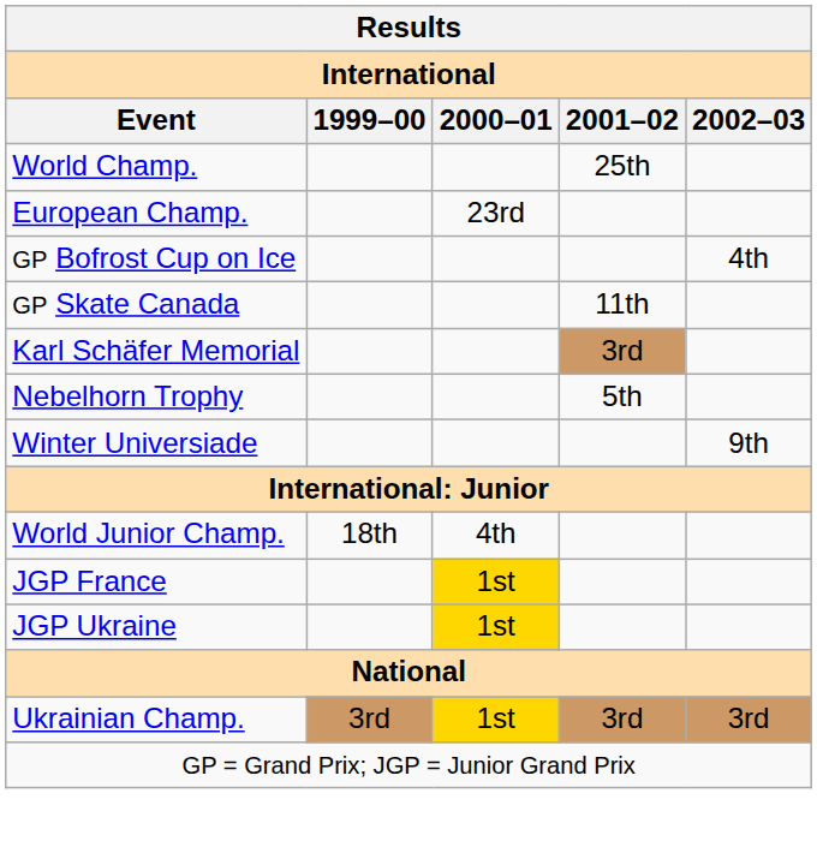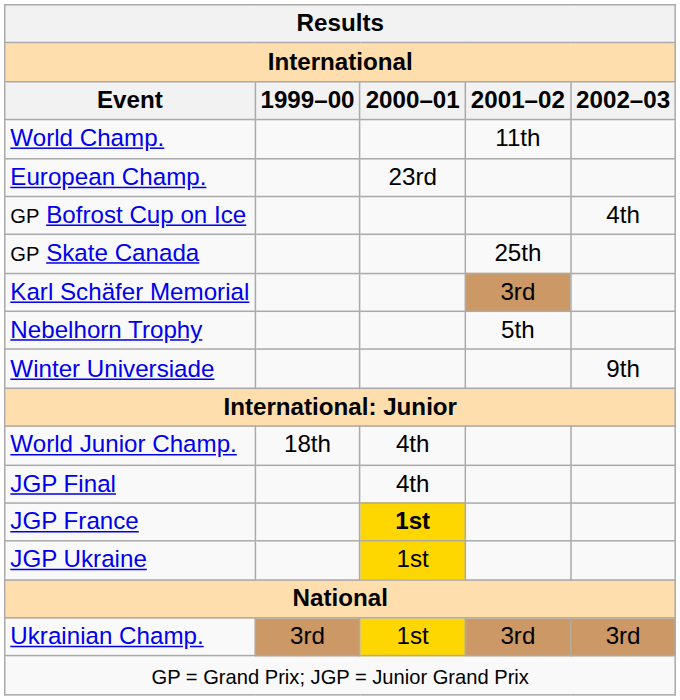 <table class="wikitable" style="text-align:center">
 <tr>
 <th colspan=5 align=center><strong>Results</strong></th>
 </tr>
 <tr>
 <th style="background-color: #ffdead; " colspan=5 align=center><strong>International</strong></th>
 </tr>
 <tr>
 <th>Event</th>
 <th>1999–00</th>
 <th>2000–01</th>
 <th>2001–02</th>
 <th>2002–03</th>
 </tr>
 <tr>
 <td align=left><a href='#'>World Champ.</a></td>
 <td></td>
 <td></td>
-<td>25th</td>
+<td>11th</td>
 <td></td>
 </tr>
 <tr>
 <td align=left><a href='#'>European Champ.</a></td>
 <td></td>
 <td>23rd</td>
 <td></td>
 <td></td>
 </tr>
 <tr>
 <td align=left><small>GP</small> <a href='#'>Bofrost Cup on Ice</a></td>
 <td></td>
 <td></td>
 <td></td>
 <td>4th</td>
 </tr>
 <tr>
 <td align=left><small>GP</small> <a href='#'>Skate Canada</a></td>
 <td></td>
 <td></td>
-<td>11th</td>
+<td>25th</td>
 <td></td>
 </tr>
 <tr>
 <td align=left><a href='#'>Karl Schäfer Memorial</a></td>
 <td></td>
 <td></td>
 <td bgcolor=cc9966>3rd</td>
 <td></td>
 </tr>
 <tr>
 <td align=left><a href='#'>Nebelhorn Trophy</a></td>
 <td></td>
 <td></td>
 <td>5th</td>
 <td></td>
 </tr>
 <tr>
 <td align=left><a href='#'>Winter Universiade</a></td>
 <td></td>
 <td></td>
 <td></td>
 <td>9th</td>
 </tr>
 <tr>
 <th style="background-color: #ffdead; " colspan=5 align=center><strong>International: Junior</strong></th>
 </tr>
 <tr>
 <td align=left><a href='#'>World Junior Champ.</a></td>
 <td>18th</td>
 <td>4th</td>
 <td></td>
 <td></td>
 </tr>
 <tr>
+<td align=left><a href='#'>JGP Final</a></td>
+<td></td>
+<td>4th</td>
+<td></td>
+<td></td>
+</tr>
+<tr>
 <td align=left><a href='#'>JGP France</a></td>
 <td></td>
-<td bgcolor=gold>1st</td>
+<td bgcolor=gold><strong>1st</strong></td>
 <td></td>
 <td></td>
 </tr>
 <tr>
 <td align=left><a href='#'>JGP Ukraine</a></td>
 <td></td>
 <td bgcolor=gold>1st</td>
 <td></td>
 <td></td>
 </tr>
 <tr>
 <th style="background-color: #ffdead; " colspan=5 align=center><strong>National</strong></th>
 </tr>
 <tr>
 <td align=left><a href='#'>Ukrainian Champ.</a></td>
 <td bgcolor=cc9966>3rd</td>
 <td bgcolor=gold>1st</td>
 <td bgcolor=cc9966>3rd</td>
 <td bgcolor=cc9966>3rd</td>
 </tr>
 <tr>
 <td colspan=5 align=center><small> GP = Grand Prix; JGP = Junior Grand Prix </small></td>
 </tr>
 </table>
